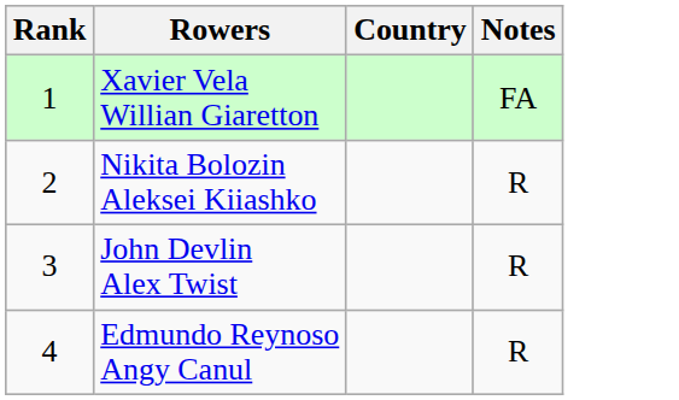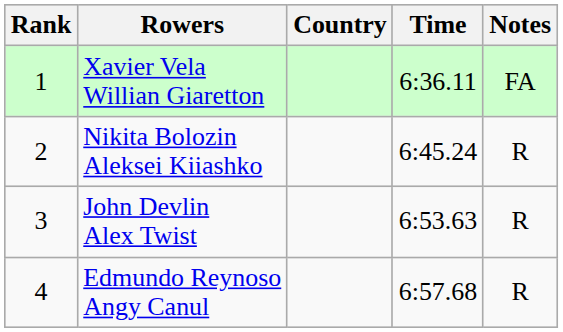 <table class="wikitable" style="text-align:center">
 <tr>
 <th>Rank</th>
 <th>Rowers</th>
 <th>Country</th>
+<th>Time</th>
 <th>Notes</th>
 </tr>
 <tr bgcolor=ccffcc>
 <td>1</td>
 <td align="left"><a href='#'>Xavier Vela</a><br><a href='#'>Willian Giaretton</a></td>
 <td align="left"></td>
+<td>6:36.11</td>
 <td>FA</td>
 </tr>
 <tr>
 <td>2</td>
 <td align="left"><a href='#'>Nikita Bolozin</a><br><a href='#'>Aleksei Kiiashko</a></td>
 <td align="left"></td>
+<td>6:45.24</td>
 <td>R</td>
 </tr>
 <tr>
 <td>3</td>
 <td align="left"><a href='#'>John Devlin</a><br><a href='#'>Alex Twist</a></td>
 <td align="left"></td>
+<td>6:53.63</td>
 <td>R</td>
 </tr>
 <tr>
 <td>4</td>
 <td align="left"><a href='#'>Edmundo Reynoso</a><br><a href='#'>Angy Canul</a></td>
 <td align="left"></td>
+<td>6:57.68</td>
 <td>R</td>
 </tr>
 </table>
